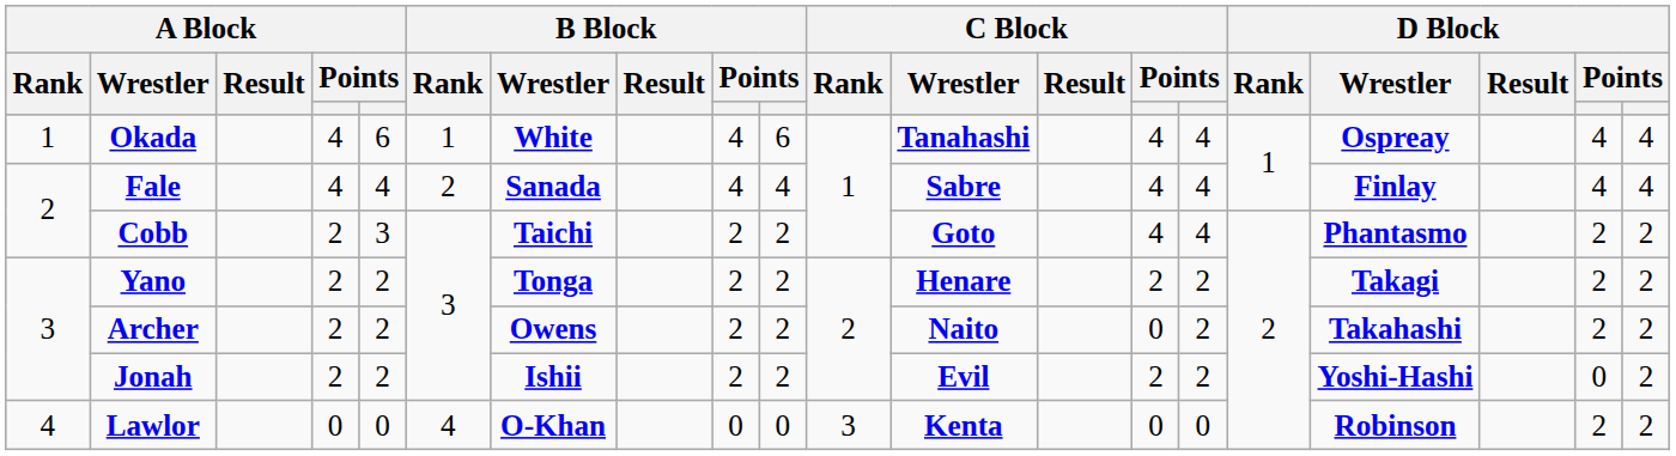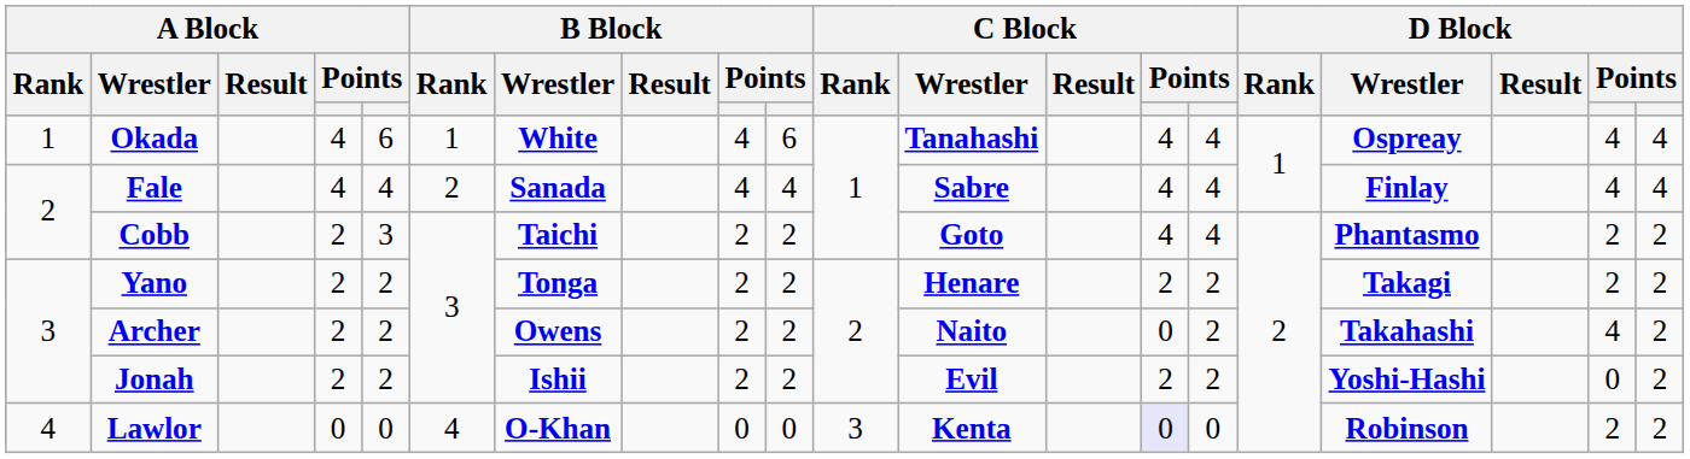 <table class="wikitable mw-collapsible mw-collapsed" style="text-align: center">
 <tr>
 <th colspan="5">A Block</th>
 <th colspan="5">B Block</th>
 <th colspan="5">C Block</th>
 <th colspan="5">D Block</th>
 </tr>
 <tr>
 <th rowspan="2">Rank</th>
 <th rowspan="2">Wrestler</th>
 <th rowspan="2">Result</th>
 <th colspan="2">Points</th>
 <th rowspan="2">Rank</th>
 <th rowspan="2">Wrestler</th>
 <th rowspan="2">Result</th>
 <th colspan="2">Points</th>
 <th rowspan="2">Rank</th>
 <th rowspan="2">Wrestler</th>
 <th rowspan="2">Result</th>
 <th colspan="2">Points</th>
 <th rowspan="2">Rank</th>
 <th rowspan="2">Wrestler</th>
 <th rowspan="2">Result</th>
 <th colspan="2">Points</th>
 </tr>
 <tr>
 <th></th>
 <th></th>
 <th></th>
 <th></th>
 <th></th>
 <th></th>
 <th></th>
 <th></th>
 </tr>
 <tr>
 <td>1</td>
 <td><strong><a href='#'>Okada</a></strong></td>
 <td></td>
 <td>4</td>
 <td>6</td>
 <td>1</td>
 <td><strong><a href='#'>White</a></strong></td>
 <td></td>
 <td>4</td>
 <td>6</td>
 <td rowspan="3">1</td>
 <td><strong><a href='#'>Tanahashi</a></strong></td>
 <td></td>
 <td>4</td>
 <td>4</td>
 <td rowspan="2">1</td>
 <td><strong><a href='#'>Ospreay</a></strong></td>
 <td></td>
 <td>4</td>
 <td>4</td>
 </tr>
 <tr>
 <td rowspan="2">2</td>
 <td><strong><a href='#'>Fale</a></strong></td>
 <td></td>
 <td>4</td>
 <td>4</td>
 <td>2</td>
 <td><a href='#'><strong>Sanada</strong></a></td>
 <td></td>
 <td>4</td>
 <td>4</td>
 <td><strong><a href='#'>Sabre</a></strong></td>
 <td></td>
 <td>4</td>
 <td>4</td>
 <td><strong><a href='#'>Finlay</a></strong></td>
 <td></td>
 <td>4</td>
 <td>4</td>
 </tr>
 <tr>
 <td><strong><a href='#'>Cobb</a></strong></td>
 <td></td>
 <td>2</td>
 <td>3</td>
 <td rowspan="4">3</td>
 <td><a href='#'><strong>Taichi</strong></a></td>
 <td></td>
 <td>2</td>
 <td>2</td>
 <td><strong><a href='#'>Goto</a></strong></td>
 <td></td>
 <td>4</td>
 <td>4</td>
 <td rowspan="5">2</td>
 <td><strong><a href='#'>Phantasmo</a></strong></td>
 <td></td>
 <td>2</td>
 <td>2</td>
 </tr>
 <tr>
 <td rowspan="3">3</td>
 <td><strong><a href='#'>Yano</a></strong></td>
 <td></td>
 <td>2</td>
 <td>2</td>
 <td><strong><a href='#'>Tonga</a></strong></td>
 <td></td>
 <td>2</td>
 <td>2</td>
 <td rowspan="3">2</td>
 <td><strong><a href='#'>Henare</a></strong></td>
 <td></td>
 <td>2</td>
 <td>2</td>
 <td><strong><a href='#'>Takagi</a></strong></td>
 <td></td>
 <td>2</td>
 <td>2</td>
 </tr>
 <tr>
 <td><strong><a href='#'>Archer</a></strong></td>
 <td></td>
 <td>2</td>
 <td>2</td>
 <td><strong><a href='#'>Owens</a></strong></td>
 <td></td>
 <td>2</td>
 <td>2</td>
 <td><strong><a href='#'>Naito</a></strong></td>
 <td></td>
 <td>0</td>
 <td>2</td>
 <td><strong><a href='#'>Takahashi</a></strong></td>
 <td></td>
-<td>2</td>
+<td>4</td>
 <td>2</td>
 </tr>
 <tr>
 <td><strong><a href='#'>Jonah</a></strong></td>
 <td></td>
 <td>2</td>
 <td>2</td>
 <td><strong><a href='#'>Ishii</a></strong></td>
 <td></td>
 <td>2</td>
 <td>2</td>
 <td><a href='#'><strong>Evil</strong></a></td>
 <td></td>
 <td>2</td>
 <td>2</td>
 <td><strong><a href='#'>Yoshi-Hashi</a></strong></td>
 <td></td>
 <td>0</td>
 <td>2</td>
 </tr>
 <tr>
 <td>4</td>
 <td><strong><a href='#'>Lawlor</a></strong></td>
 <td></td>
 <td>0</td>
 <td>0</td>
 <td>4</td>
 <td><a href='#'><strong>O-Khan</strong></a></td>
 <td></td>
 <td>0</td>
 <td>0</td>
 <td>3</td>
 <td><strong><a href='#'>Kenta</a></strong></td>
 <td></td>
-<td>0</td>
+<td style="background: lavender;">0</td>
 <td>0</td>
 <td><strong><a href='#'>Robinson</a></strong></td>
 <td></td>
 <td>2</td>
 <td>2</td>
 </tr>
 </table>
